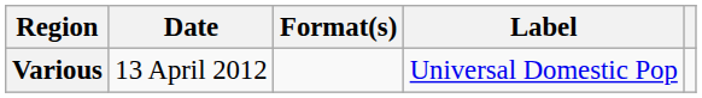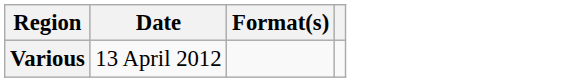 <table class="wikitable plainrowheaders">
 <tr>
 <th scope="col">Region</th>
 <th scope="col">Date</th>
 <th scope="col">Format(s)</th>
-<th scope="col">Label</th>
 <th scope="col"></th>
 </tr>
 <tr>
 <th scope="row">Various</th>
 <td>13 April 2012</td>
 <td></td>
-<td><a href='#'>Universal Domestic Pop</a></td>
 <td style="text-align:center;"></td>
 </tr>
 </table>
